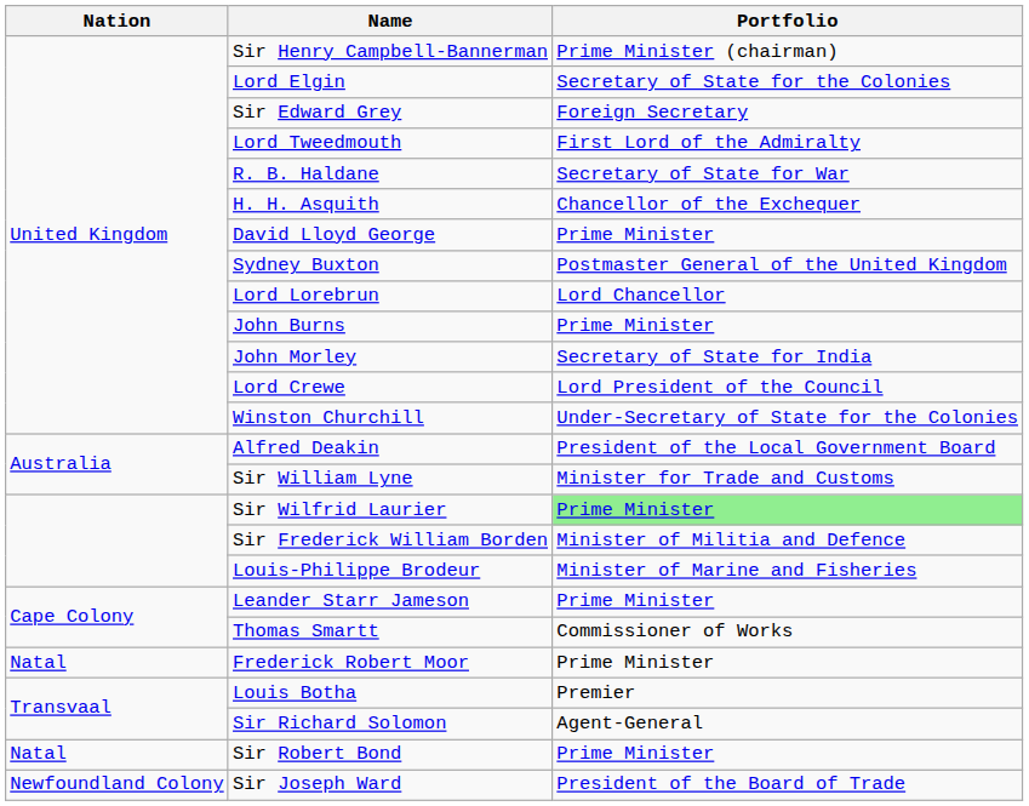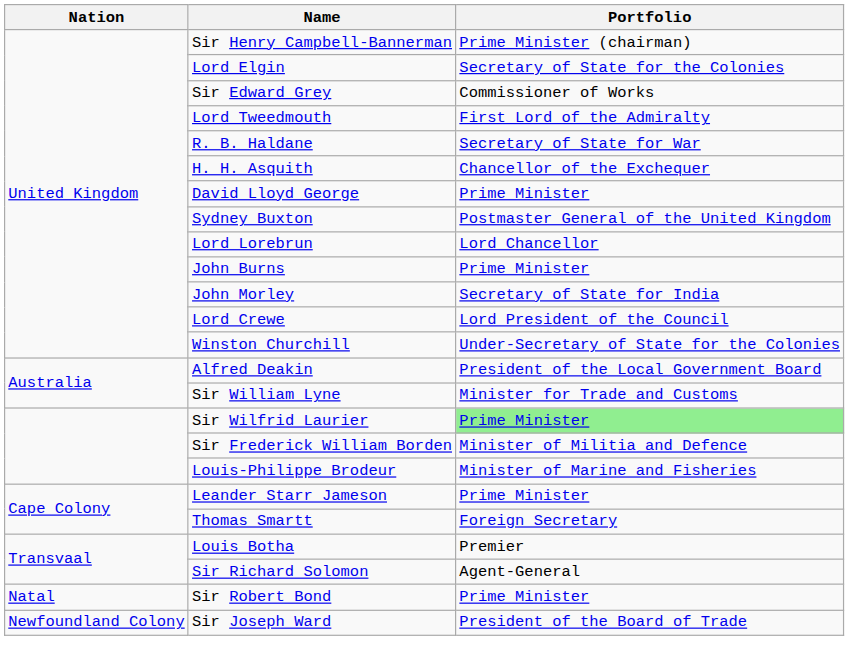 <table class="wikitable">
 <tr>
 <th>Nation</th>
 <th>Name</th>
 <th>Portfolio</th>
 </tr>
 <tr>
 <td rowspan=13> <a href='#'>United Kingdom</a></td>
 <td>Sir <a href='#'>Henry Campbell-Bannerman</a></td>
 <td><a href='#'>Prime Minister</a> (chairman)</td>
 </tr>
 <tr>
 <td><a href='#'>Lord Elgin</a></td>
 <td><a href='#'>Secretary of State for the Colonies</a></td>
 </tr>
 <tr>
 <td>Sir <a href='#'>Edward Grey</a></td>
-<td><a href='#'>Foreign Secretary</a></td>
+<td>Commissioner of Works</td>
 </tr>
 <tr>
 <td><a href='#'>Lord Tweedmouth</a></td>
 <td><a href='#'>First Lord of the Admiralty</a></td>
 </tr>
 <tr>
 <td><a href='#'>R. B. Haldane</a></td>
 <td><a href='#'>Secretary of State for War</a></td>
 </tr>
 <tr>
 <td><a href='#'>H. H. Asquith</a></td>
 <td><a href='#'>Chancellor of the Exchequer</a></td>
 </tr>
 <tr>
 <td><a href='#'>David Lloyd George</a></td>
 <td><a href='#'>Prime Minister</a></td>
 </tr>
 <tr>
 <td><a href='#'>Sydney Buxton</a></td>
 <td><a href='#'>Postmaster General of the United Kingdom</a></td>
 </tr>
 <tr>
 <td><a href='#'>Lord Lorebrun</a></td>
 <td><a href='#'>Lord Chancellor</a></td>
 </tr>
 <tr>
 <td><a href='#'>John Burns</a></td>
 <td><a href='#'>Prime Minister</a></td>
 </tr>
 <tr>
 <td><a href='#'>John Morley</a></td>
 <td><a href='#'>Secretary of State for India</a></td>
 </tr>
 <tr>
 <td><a href='#'>Lord Crewe</a></td>
 <td><a href='#'>Lord President of the Council</a></td>
 </tr>
 <tr>
 <td><a href='#'>Winston Churchill</a></td>
 <td><a href='#'>Under-Secretary of State for the Colonies</a></td>
 </tr>
 <tr>
 <td rowspan=2> <a href='#'>Australia</a></td>
 <td><a href='#'>Alfred Deakin</a></td>
 <td><a href='#'>President of the Local Government Board</a></td>
 </tr>
 <tr>
 <td>Sir <a href='#'>William Lyne</a></td>
 <td><a href='#'>Minister for Trade and Customs</a></td>
 </tr>
 <tr>
 <td rowspan=3></td>
 <td>Sir <a href='#'>Wilfrid Laurier</a></td>
 <td style="background: lightgreen;"><a href='#'>Prime Minister</a></td>
 </tr>
 <tr>
 <td>Sir <a href='#'>Frederick William Borden</a></td>
 <td><a href='#'>Minister of Militia and Defence</a></td>
 </tr>
 <tr>
 <td><a href='#'>Louis-Philippe Brodeur</a></td>
 <td><a href='#'>Minister of Marine and Fisheries</a></td>
 </tr>
 <tr>
 <td rowspan=2> <a href='#'>Cape Colony</a></td>
 <td><a href='#'>Leander Starr Jameson</a></td>
 <td><a href='#'>Prime Minister</a></td>
 </tr>
 <tr>
 <td><a href='#'>Thomas Smartt</a></td>
-<td>Commissioner of Works</td>
-</tr>
-<tr>
-<td> <a href='#'>Natal</a></td>
-<td><a href='#'>Frederick Robert Moor</a></td>
-<td>Prime Minister</td>
+<td><a href='#'>Foreign Secretary</a></td>
 </tr>
 <tr>
 <td rowspan=2> <a href='#'>Transvaal</a></td>
 <td><a href='#'>Louis Botha</a></td>
 <td>Premier</td>
 </tr>
 <tr>
 <td><a href='#'>Sir Richard Solomon</a></td>
 <td>Agent-General</td>
 </tr>
 <tr>
 <td> <a href='#'>Natal</a></td>
 <td>Sir <a href='#'>Robert Bond</a></td>
 <td><a href='#'>Prime Minister</a></td>
 </tr>
 <tr>
 <td> <a href='#'>Newfoundland Colony</a></td>
 <td>Sir <a href='#'>Joseph Ward</a></td>
 <td><a href='#'>President of the Board of Trade</a></td>
 </tr>
 </table>
